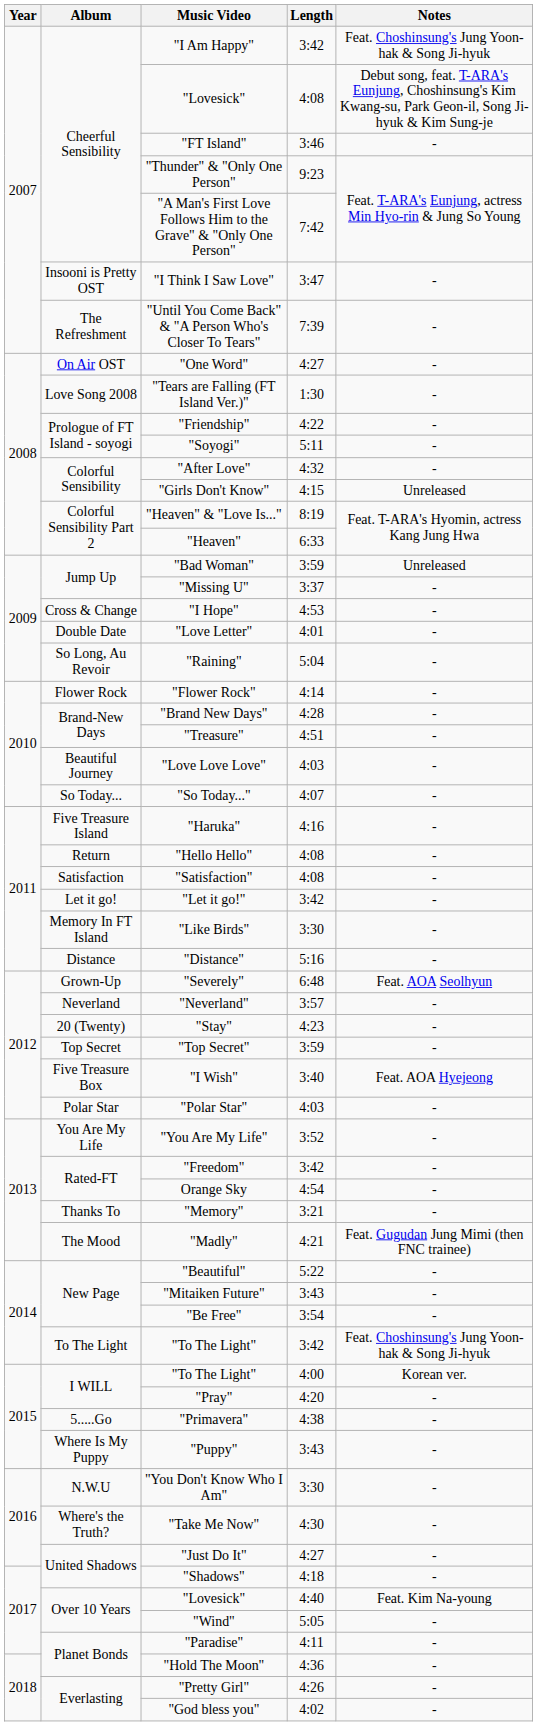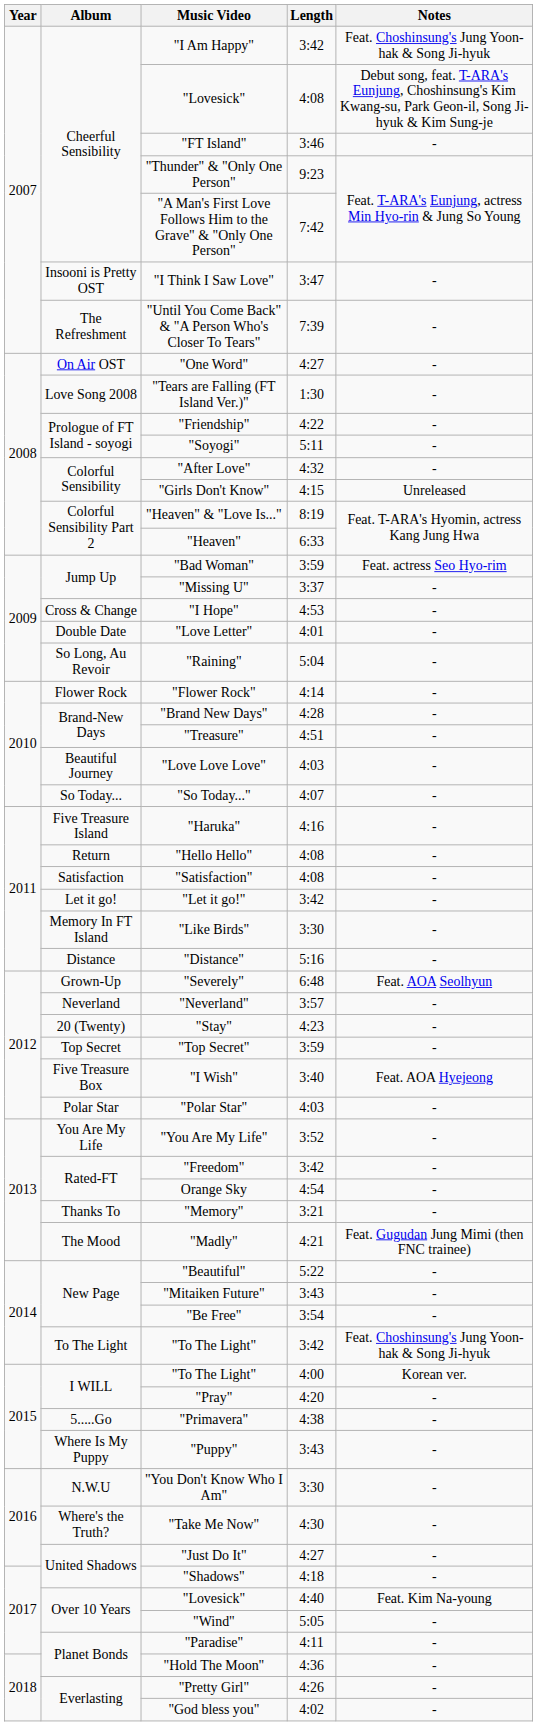 <table class="wikitable" style="text-align:center;">
 <tr>
 <th style="width:3em;">Year</th>
 <th style="width:14em;">Album</th>
 <th style="width:31em;">Music Video</th>
 <th style="width:3em;">Length</th>
 <th style="width:50em;">Notes</th>
 </tr>
 <tr>
 <td rowspan="7">2007</td>
 <td rowspan="5">Cheerful Sensibility</td>
 <td>"I Am Happy"</td>
 <td>3:42</td>
 <td>Feat. <a href='#'>Choshinsung's</a> Jung Yoon-hak & Song Ji-hyuk</td>
 </tr>
 <tr>
 <td>"Lovesick"</td>
 <td>4:08</td>
 <td>Debut song, feat. <a href='#'>T-ARA's</a> <a href='#'>Eunjung</a>, Choshinsung's Kim Kwang-su, Park Geon-il, Song Ji-hyuk & Kim Sung-je</td>
 </tr>
 <tr>
 <td>"FT Island"</td>
 <td>3:46</td>
 <td>-</td>
 </tr>
 <tr>
 <td>"Thunder" & "Only One Person"</td>
 <td>9:23</td>
 <td rowspan="2">Feat. <a href='#'>T-ARA's</a> <a href='#'>Eunjung</a>, actress <a href='#'>Min Hyo-rin</a> & Jung So Young</td>
 </tr>
 <tr>
 <td>"A Man's First Love Follows Him to the Grave" & "Only One Person"</td>
 <td>7:42</td>
 </tr>
 <tr>
 <td>Insooni is Pretty OST</td>
 <td>"I Think I Saw Love"</td>
 <td>3:47</td>
 <td>-</td>
 </tr>
 <tr>
 <td>The Refreshment</td>
 <td>"Until You Come Back" & "A Person Who's Closer To Tears"</td>
 <td>7:39</td>
 <td>-</td>
 </tr>
 <tr>
 <td align="center" rowspan="8">2008</td>
 <td><a href='#'>On Air</a> OST</td>
 <td>"One Word"</td>
 <td>4:27</td>
 <td>-</td>
 </tr>
 <tr>
 <td>Love Song 2008</td>
 <td>"Tears are Falling (FT Island Ver.)"</td>
 <td>1:30</td>
 <td>-</td>
 </tr>
 <tr>
 <td rowspan="2">Prologue of FT Island - soyogi</td>
 <td>"Friendship"</td>
 <td>4:22</td>
 <td>-</td>
 </tr>
 <tr>
 <td>"Soyogi"</td>
 <td>5:11</td>
 <td>-</td>
 </tr>
 <tr>
 <td rowspan="2">Colorful Sensibility</td>
 <td>"After Love"</td>
 <td>4:32</td>
 <td>-</td>
 </tr>
 <tr>
 <td>"Girls Don't Know"</td>
 <td>4:15</td>
 <td>Unreleased</td>
 </tr>
 <tr>
 <td rowspan="2">Colorful Sensibility Part 2</td>
 <td>"Heaven" & "Love Is..."</td>
 <td>8:19</td>
 <td rowspan="2">Feat. T-ARA's Hyomin, actress Kang Jung Hwa</td>
 </tr>
 <tr>
 <td>"Heaven"</td>
 <td>6:33</td>
 </tr>
 <tr>
 <td rowspan="5">2009</td>
 <td rowspan="2">Jump Up</td>
 <td>"Bad Woman"</td>
 <td>3:59</td>
-<td>Unreleased</td>
+<td>Feat. actress <a href='#'>Seo Hyo-rim</a></td>
 </tr>
 <tr>
 <td>"Missing U"</td>
 <td>3:37</td>
 <td>-</td>
 </tr>
 <tr>
 <td>Cross & Change</td>
 <td>"I Hope"</td>
 <td>4:53</td>
 <td>-</td>
 </tr>
 <tr>
 <td>Double Date</td>
 <td>"Love Letter"</td>
 <td>4:01</td>
 <td>-</td>
 </tr>
 <tr>
 <td>So Long, Au Revoir</td>
 <td>"Raining"</td>
 <td>5:04</td>
 <td>-</td>
 </tr>
 <tr>
 <td rowspan="5">2010</td>
 <td>Flower Rock</td>
 <td>"Flower Rock"</td>
 <td>4:14</td>
 <td>-</td>
 </tr>
 <tr>
 <td rowspan="2">Brand-New Days</td>
 <td>"Brand New Days"</td>
 <td>4:28</td>
 <td>-</td>
 </tr>
 <tr>
 <td>"Treasure"</td>
 <td>4:51</td>
 <td>-</td>
 </tr>
 <tr>
 <td>Beautiful Journey</td>
 <td>"Love Love Love"</td>
 <td>4:03</td>
 <td>-</td>
 </tr>
 <tr>
 <td>So Today...</td>
 <td>"So Today..."</td>
 <td>4:07</td>
 <td>-</td>
 </tr>
 <tr>
 <td rowspan="6">2011</td>
 <td>Five Treasure Island</td>
 <td>"Haruka"</td>
 <td>4:16</td>
 <td>-</td>
 </tr>
 <tr>
 <td>Return</td>
 <td>"Hello Hello"</td>
 <td>4:08</td>
 <td>-</td>
 </tr>
 <tr>
 <td>Satisfaction</td>
 <td>"Satisfaction"</td>
 <td>4:08</td>
 <td>-</td>
 </tr>
 <tr>
 <td>Let it go!</td>
 <td>"Let it go!"</td>
 <td>3:42</td>
 <td>-</td>
 </tr>
 <tr>
 <td>Memory In FT Island</td>
 <td>"Like Birds"</td>
 <td>3:30</td>
 <td>-</td>
 </tr>
 <tr>
 <td>Distance</td>
 <td>"Distance"</td>
 <td>5:16</td>
 <td>-</td>
 </tr>
 <tr>
 <td rowspan="6">2012</td>
 <td>Grown-Up</td>
 <td>"Severely"</td>
 <td>6:48</td>
 <td>Feat. <a href='#'>AOA</a> <a href='#'>Seolhyun</a></td>
 </tr>
 <tr>
 <td>Neverland</td>
 <td>"Neverland"</td>
 <td>3:57</td>
 <td>-</td>
 </tr>
 <tr>
 <td>20 (Twenty)</td>
 <td>"Stay"</td>
 <td>4:23</td>
 <td>-</td>
 </tr>
 <tr>
 <td>Top Secret</td>
 <td>"Top Secret"</td>
 <td>3:59</td>
 <td>-</td>
 </tr>
 <tr>
 <td>Five Treasure Box</td>
 <td>"I Wish"</td>
 <td>3:40</td>
 <td>Feat. AOA <a href='#'>Hyejeong</a></td>
 </tr>
 <tr>
 <td>Polar Star</td>
 <td>"Polar Star"</td>
 <td>4:03</td>
 <td>-</td>
 </tr>
 <tr>
 <td rowspan="5">2013</td>
 <td>You Are My Life</td>
 <td>"You Are My Life"</td>
 <td>3:52</td>
 <td>-</td>
 </tr>
 <tr>
 <td rowspan="2">Rated-FT</td>
 <td>"Freedom"</td>
 <td>3:42</td>
 <td>-</td>
 </tr>
 <tr>
 <td>Orange Sky</td>
 <td>4:54</td>
 <td>-</td>
 </tr>
 <tr>
 <td>Thanks To</td>
 <td>"Memory"</td>
 <td>3:21</td>
 <td>-</td>
 </tr>
 <tr>
 <td>The Mood</td>
 <td>"Madly"</td>
 <td>4:21</td>
 <td>Feat. <a href='#'>Gugudan</a> Jung Mimi (then FNC trainee)</td>
 </tr>
 <tr>
 <td rowspan="4">2014</td>
 <td rowspan="3">New Page</td>
 <td>"Beautiful"</td>
 <td>5:22</td>
 <td>-</td>
 </tr>
 <tr>
 <td>"Mitaiken Future"</td>
 <td>3:43</td>
 <td>-</td>
 </tr>
 <tr>
 <td>"Be Free"</td>
 <td>3:54</td>
 <td>-</td>
 </tr>
 <tr>
 <td rowspan="y">To The Light</td>
 <td>"To The Light"</td>
 <td>3:42</td>
 <td>Feat. <a href='#'>Choshinsung's</a> Jung Yoon-hak & Song Ji-hyuk</td>
 </tr>
 <tr>
 <td rowspan="4">2015</td>
 <td rowspan="2">I WILL</td>
 <td>"To The Light"</td>
 <td>4:00</td>
 <td>Korean ver.</td>
 </tr>
 <tr>
 <td>"Pray"</td>
 <td>4:20</td>
 <td>-</td>
 </tr>
 <tr>
 <td rowspan="1">5.....Go</td>
 <td>"Primavera"</td>
 <td>4:38</td>
 <td>-</td>
 </tr>
 <tr>
 <td rowspan="1">Where Is My Puppy</td>
 <td>"Puppy"</td>
 <td>3:43</td>
 <td>-</td>
 </tr>
 <tr>
 <td rowspan="3">2016</td>
 <td rowspan="1">N.W.U</td>
 <td>"You Don't Know Who I Am"</td>
 <td>3:30</td>
 <td>-</td>
 </tr>
 <tr>
 <td>Where's the Truth?</td>
 <td>"Take Me Now"</td>
 <td>4:30</td>
 <td>-</td>
 </tr>
 <tr>
 <td rowspan="2">United Shadows</td>
 <td>"Just Do It"</td>
 <td>4:27</td>
 <td>-</td>
 </tr>
 <tr>
 <td rowspan="4">2017</td>
 <td>"Shadows"</td>
 <td>4:18</td>
 <td>-</td>
 </tr>
 <tr>
 <td rowspan="2">Over 10 Years</td>
 <td>"Lovesick"</td>
 <td>4:40</td>
 <td>Feat. Kim Na-young</td>
 </tr>
 <tr>
 <td>"Wind"</td>
 <td>5:05</td>
 <td>-</td>
 </tr>
 <tr>
 <td rowspan="2">Planet Bonds</td>
 <td>"Paradise"</td>
 <td>4:11</td>
 <td>-</td>
 </tr>
 <tr>
 <td rowspan="4">2018</td>
 <td>"Hold The Moon"</td>
 <td>4:36</td>
 <td>-</td>
 </tr>
 <tr>
 <td rowspan="2">Everlasting</td>
 <td>"Pretty Girl"</td>
 <td>4:26</td>
 <td>-</td>
 </tr>
 <tr>
 <td>"God bless you"</td>
 <td>4:02</td>
 <td>-</td>
 </tr>
 </table>
